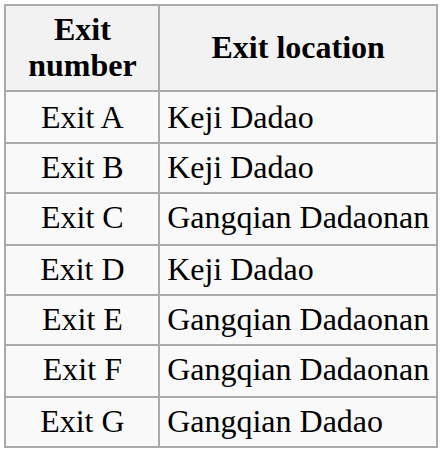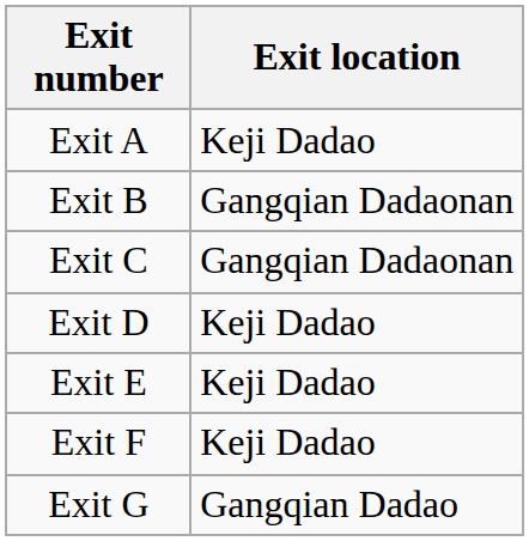 <table class="wikitable">
 <tr>
 <th style="width:70px" colspan="2">Exit number</th>
 <th>Exit location</th>
 </tr>
 <tr>
 <td align="center" colspan="2">Exit A</td>
 <td>Keji Dadao</td>
 </tr>
 <tr>
 <td align="center" colspan="2">Exit B</td>
-<td>Keji Dadao</td>
+<td>Gangqian Dadaonan</td>
 </tr>
 <tr>
 <td align="center" colspan="2">Exit C</td>
 <td>Gangqian Dadaonan</td>
 </tr>
 <tr>
 <td align="center" colspan="2">Exit D</td>
 <td>Keji Dadao</td>
 </tr>
 <tr>
 <td align="center" colspan="2">Exit E</td>
-<td>Gangqian Dadaonan</td>
+<td>Keji Dadao</td>
 </tr>
 <tr>
 <td align="center" colspan="2">Exit F</td>
-<td>Gangqian Dadaonan</td>
+<td>Keji Dadao</td>
 </tr>
 <tr>
 <td align="center" colspan="2">Exit G</td>
 <td>Gangqian Dadao</td>
 </tr>
 </table>
